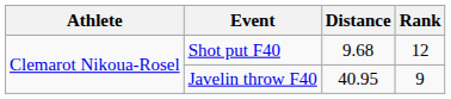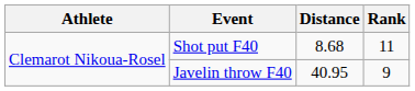 <table class="wikitable" style="font-size:90%">
 <tr>
 <th>Athlete</th>
 <th>Event</th>
 <th>Distance</th>
 <th>Rank</th>
 </tr>
 <tr align=center>
 <td align=left rowspan=2><a href='#'>Clemarot Nikoua-Rosel</a></td>
 <td align=left><a href='#'>Shot put F40</a></td>
-<td>9.68</td>
-<td>12</td>
+<td>8.68</td>
+<td>11</td>
 </tr>
 <tr align=center>
 <td align=left><a href='#'>Javelin throw F40</a></td>
 <td>40.95 </td>
 <td>9</td>
 </tr>
 </table>
